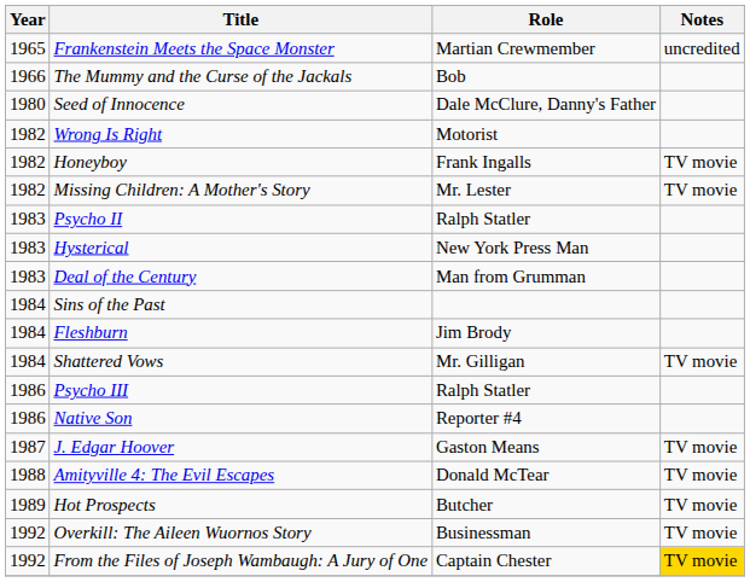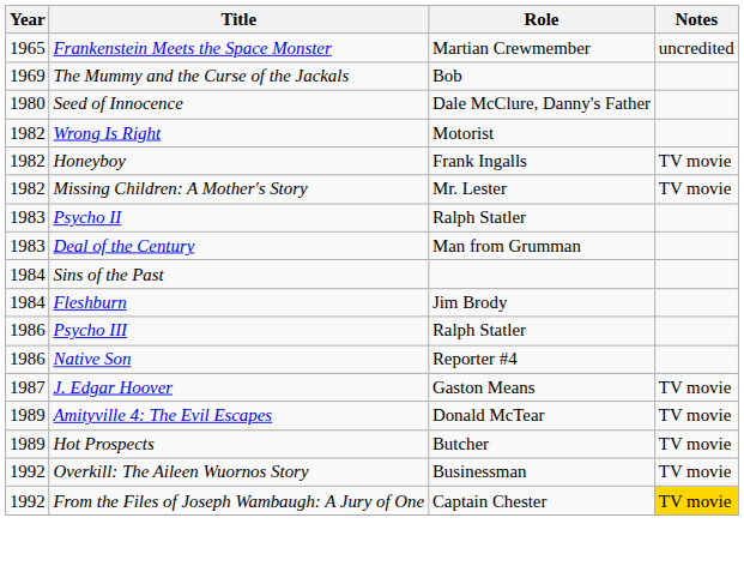 <table class="wikitable">
 <tr>
 <th>Year</th>
 <th>Title</th>
 <th>Role</th>
 <th>Notes</th>
 </tr>
 <tr>
 <td>1965</td>
 <td><em><a href='#'>Frankenstein Meets the Space Monster</a></em></td>
 <td>Martian Crewmember</td>
 <td>uncredited</td>
 </tr>
 <tr>
-<td>1966</td>
+<td>1969</td>
 <td><em>The Mummy and the Curse of the Jackals</em></td>
 <td>Bob</td>
 <td></td>
 </tr>
 <tr>
 <td>1980</td>
 <td><em>Seed of Innocence</em></td>
 <td>Dale McClure, Danny's Father</td>
 <td></td>
 </tr>
 <tr>
 <td>1982</td>
 <td><em><a href='#'>Wrong Is Right</a></em></td>
 <td>Motorist</td>
 <td></td>
 </tr>
 <tr>
 <td>1982</td>
 <td><em>Honeyboy</em></td>
 <td>Frank Ingalls</td>
 <td>TV movie</td>
 </tr>
 <tr>
 <td>1982</td>
 <td><em>Missing Children: A Mother's Story</em></td>
 <td>Mr. Lester</td>
 <td>TV movie</td>
 </tr>
 <tr>
 <td>1983</td>
 <td><em><a href='#'>Psycho II</a></em></td>
 <td>Ralph Statler</td>
 <td></td>
 </tr>
 <tr>
 <td>1983</td>
-<td><em><a href='#'>Hysterical</a></em></td>
-<td>New York Press Man</td>
-<td></td>
-</tr>
-<tr>
-<td>1983</td>
 <td><em><a href='#'>Deal of the Century</a></em></td>
 <td>Man from Grumman</td>
 <td></td>
 </tr>
 <tr>
 <td>1984</td>
 <td><em>Sins of the Past</em></td>
 <td></td>
 <td></td>
 </tr>
 <tr>
 <td>1984</td>
 <td><em><a href='#'>Fleshburn</a></em></td>
 <td>Jim Brody</td>
 <td></td>
-</tr>
-<tr>
-<td>1984</td>
-<td><em>Shattered Vows</em></td>
-<td>Mr. Gilligan</td>
-<td>TV movie</td>
 </tr>
 <tr>
 <td>1986</td>
 <td><em><a href='#'>Psycho III</a></em></td>
 <td>Ralph Statler</td>
 <td></td>
 </tr>
 <tr>
 <td>1986</td>
 <td><em><a href='#'>Native Son</a></em></td>
 <td>Reporter #4</td>
 <td></td>
 </tr>
 <tr>
 <td>1987</td>
 <td><em><a href='#'>J. Edgar Hoover</a></em></td>
 <td>Gaston Means</td>
 <td>TV movie</td>
 </tr>
 <tr>
-<td>1988</td>
+<td>1989</td>
 <td><em><a href='#'>Amityville 4: The Evil Escapes</a></em></td>
 <td>Donald McTear</td>
 <td>TV movie</td>
 </tr>
 <tr>
 <td>1989</td>
 <td><em>Hot Prospects</em></td>
 <td>Butcher</td>
 <td>TV movie</td>
 </tr>
 <tr>
 <td>1992</td>
 <td><em>Overkill: The Aileen Wuornos Story</em></td>
 <td>Businessman</td>
 <td>TV movie</td>
 </tr>
 <tr>
 <td>1992</td>
 <td><em>From the Files of Joseph Wambaugh: A Jury of One</em></td>
 <td>Captain Chester</td>
 <td style="background: gold;">TV movie</td>
 </tr>
 <tr>
 </tr>
 </table>
